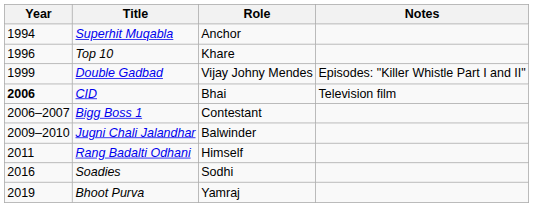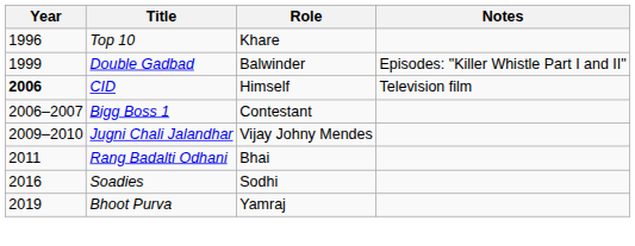 <table class="wikitable sortable">
 <tr>
 <th>Year</th>
 <th>Title</th>
 <th>Role</th>
 <th>Notes</th>
-</tr>
-<tr>
-<td>1994</td>
-<td><em><a href='#'>Superhit Muqabla</a></em></td>
-<td>Anchor</td>
-<td></td>
 </tr>
 <tr>
 <td>1996</td>
 <td><em>Top 10</em></td>
 <td>Khare</td>
 <td></td>
 </tr>
 <tr>
 <td>1999</td>
 <td><em><a href='#'>Double Gadbad</a></em></td>
-<td>Vijay Johny Mendes</td>
+<td>Balwinder</td>
 <td>Episodes: "Killer Whistle Part I and II"</td>
 </tr>
 <tr>
 <td><strong>2006</strong></td>
 <td><em><a href='#'>CID</a></em></td>
-<td>Bhai</td>
+<td>Himself</td>
 <td>Television film</td>
 </tr>
 <tr>
 <td>2006–2007</td>
 <td><em><a href='#'>Bigg Boss 1</a></em></td>
 <td>Contestant</td>
 <td></td>
 </tr>
 <tr>
 <td>2009–2010</td>
 <td><em><a href='#'>Jugni Chali Jalandhar</a></em></td>
-<td>Balwinder</td>
+<td>Vijay Johny Mendes</td>
 <td></td>
 </tr>
 <tr>
 <td>2011</td>
 <td><em><a href='#'>Rang Badalti Odhani</a></em></td>
-<td>Himself</td>
+<td>Bhai</td>
 <td></td>
 </tr>
 <tr>
 <td>2016</td>
 <td><em>Soadies</em></td>
 <td>Sodhi</td>
 <td></td>
 </tr>
 <tr>
 <td>2019</td>
 <td><em>Bhoot Purva</em></td>
 <td>Yamraj</td>
 <td></td>
 </tr>
 </table>
